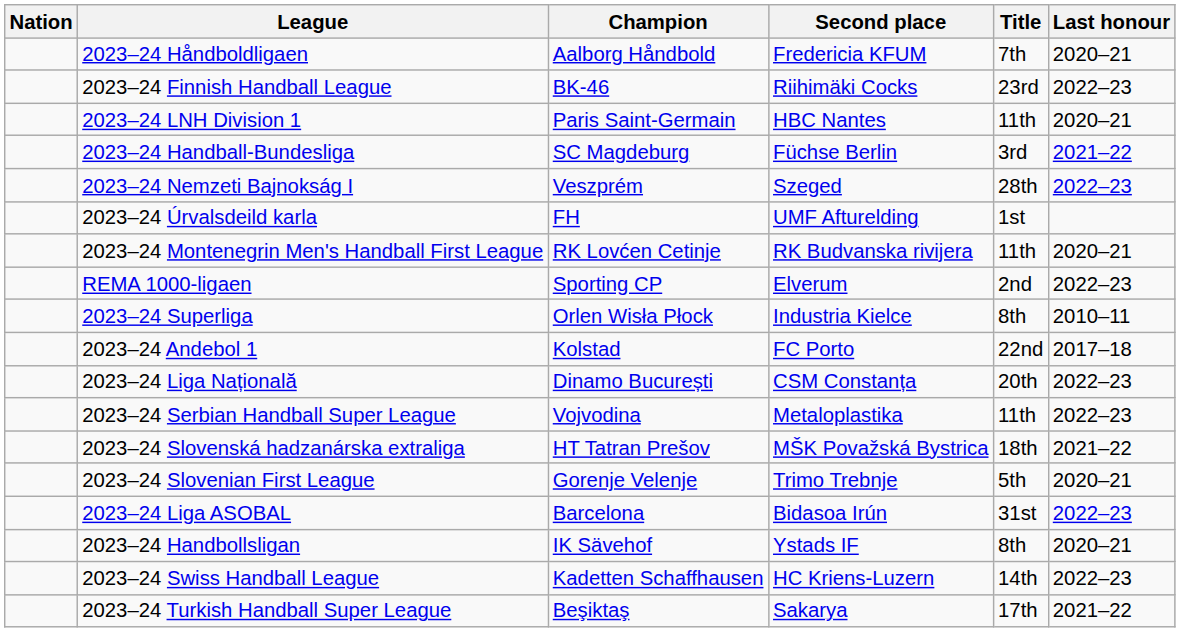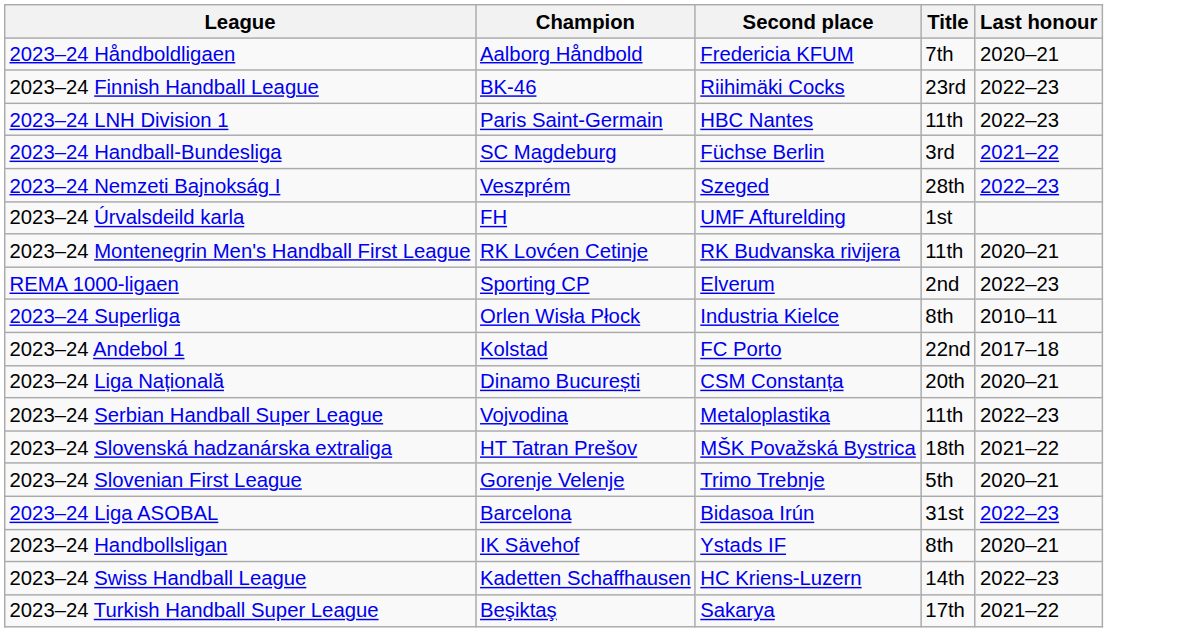 <table class=wikitable style="font-size:14px">
 <tr>
-<th>Nation</th>
 <th>League</th>
 <th>Champion</th>
 <th>Second place</th>
 <th data-sort-type="number">Title</th>
 <th>Last honour</th>
 </tr>
 <tr>
-<td></td>
 <td><a href='#'>2023–24 Håndboldligaen</a></td>
 <td><a href='#'>Aalborg Håndbold</a></td>
 <td><a href='#'>Fredericia KFUM</a></td>
 <td>7th</td>
 <td>2020–21</td>
 </tr>
 <tr>
-<td></td>
 <td>2023–24 <a href='#'>Finnish Handball League</a></td>
 <td><a href='#'>BK-46</a></td>
 <td><a href='#'>Riihimäki Cocks</a></td>
 <td>23rd</td>
 <td>2022–23</td>
 </tr>
 <tr>
-<td></td>
 <td><a href='#'>2023–24 LNH Division 1</a></td>
 <td><a href='#'>Paris Saint-Germain</a></td>
 <td><a href='#'>HBC Nantes</a></td>
 <td>11th</td>
-<td>2020–21</td>
+<td>2022–23</td>
 </tr>
 <tr>
-<td></td>
 <td><a href='#'>2023–24 Handball-Bundesliga</a></td>
 <td><a href='#'>SC Magdeburg</a></td>
 <td><a href='#'>Füchse Berlin</a></td>
 <td>3rd</td>
 <td><a href='#'>2021–22</a></td>
 </tr>
 <tr>
-<td></td>
 <td><a href='#'>2023–24 Nemzeti Bajnokság I</a></td>
 <td><a href='#'>Veszprém</a></td>
 <td><a href='#'>Szeged</a></td>
 <td>28th</td>
 <td><a href='#'>2022–23</a></td>
 </tr>
 <tr>
-<td></td>
 <td>2023–24 <a href='#'>Úrvalsdeild karla</a></td>
 <td><a href='#'>FH</a></td>
 <td><a href='#'>UMF Afturelding</a></td>
 <td>1st</td>
 <td></td>
 </tr>
 <tr>
-<td></td>
 <td>2023–24 <a href='#'>Montenegrin Men's Handball First League</a></td>
 <td><a href='#'>RK Lovćen Cetinje</a></td>
 <td><a href='#'>RK Budvanska rivijera</a></td>
 <td>11th</td>
 <td>2020–21</td>
 </tr>
 <tr>
-<td></td>
 <td><a href='#'>REMA 1000-ligaen</a></td>
 <td><a href='#'>Sporting CP</a></td>
 <td><a href='#'>Elverum</a></td>
 <td>2nd</td>
 <td>2022–23</td>
 </tr>
 <tr>
-<td></td>
 <td><a href='#'>2023–24 Superliga</a></td>
 <td><a href='#'>Orlen Wisła Płock</a></td>
 <td><a href='#'>Industria Kielce</a></td>
 <td>8th</td>
 <td>2010–11</td>
 </tr>
 <tr>
-<td></td>
 <td>2023–24 <a href='#'>Andebol 1</a></td>
 <td><a href='#'>Kolstad</a></td>
 <td><a href='#'>FC Porto</a></td>
 <td>22nd</td>
 <td>2017–18</td>
 </tr>
 <tr>
-<td></td>
 <td>2023–24 <a href='#'>Liga Națională</a></td>
 <td><a href='#'>Dinamo București</a></td>
 <td><a href='#'>CSM Constanța</a></td>
 <td>20th</td>
-<td>2022–23</td>
+<td>2020–21</td>
 </tr>
 <tr>
-<td></td>
 <td>2023–24 <a href='#'>Serbian Handball Super League</a></td>
 <td><a href='#'>Vojvodina</a></td>
 <td><a href='#'>Metaloplastika</a></td>
 <td>11th</td>
 <td>2022–23</td>
 </tr>
 <tr>
-<td></td>
 <td>2023–24 <a href='#'>Slovenská hadzanárska extraliga</a></td>
 <td><a href='#'>HT Tatran Prešov</a></td>
 <td><a href='#'>MŠK Považská Bystrica</a></td>
 <td>18th</td>
 <td>2021–22</td>
 </tr>
 <tr>
-<td></td>
 <td>2023–24 <a href='#'>Slovenian First League</a></td>
 <td><a href='#'>Gorenje Velenje</a></td>
 <td><a href='#'>Trimo Trebnje</a></td>
 <td>5th</td>
 <td>2020–21</td>
 </tr>
 <tr>
-<td></td>
 <td><a href='#'>2023–24 Liga ASOBAL</a></td>
 <td><a href='#'>Barcelona</a></td>
 <td><a href='#'>Bidasoa Irún</a></td>
 <td>31st</td>
 <td><a href='#'>2022–23</a></td>
 </tr>
 <tr>
-<td></td>
 <td>2023–24 <a href='#'>Handbollsligan</a></td>
 <td><a href='#'>IK Sävehof</a></td>
 <td><a href='#'>Ystads IF</a></td>
 <td>8th</td>
 <td>2020–21</td>
 </tr>
 <tr>
-<td></td>
 <td>2023–24 <a href='#'>Swiss Handball League</a></td>
 <td><a href='#'>Kadetten Schaffhausen</a></td>
 <td><a href='#'>HC Kriens-Luzern</a></td>
 <td>14th</td>
 <td>2022–23</td>
 </tr>
 <tr>
-<td></td>
 <td>2023–24 <a href='#'>Turkish Handball Super League</a></td>
 <td><a href='#'>Beşiktaş</a></td>
 <td><a href='#'>Sakarya</a></td>
 <td>17th</td>
 <td>2021–22</td>
 </tr>
 </table>
